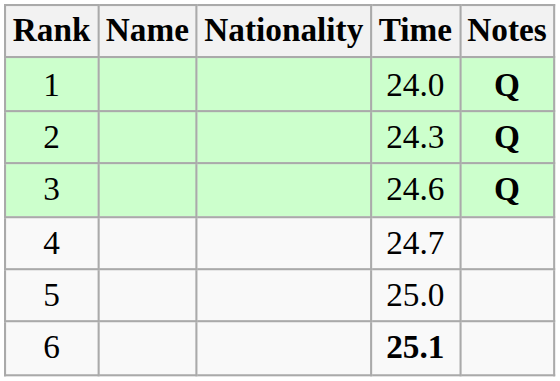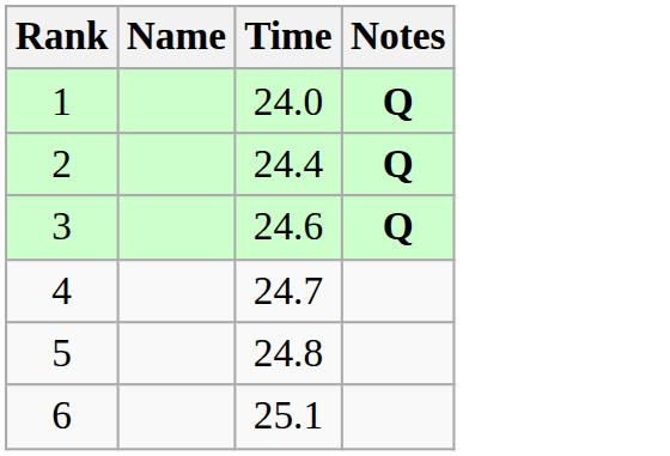 <table class="wikitable sortable" style="text-align:center">
 <tr>
 <th>Rank</th>
 <th>Name</th>
-<th>Nationality</th>
 <th>Time</th>
 <th>Notes</th>
 </tr>
 <tr bgcolor=ccffcc>
 <td>1</td>
-<td align=left></td>
 <td align=left></td>
 <td>24.0</td>
 <td><strong>Q</strong></td>
 </tr>
 <tr bgcolor=ccffcc>
 <td>2</td>
 <td align=left></td>
-<td align=left></td>
-<td>24.3</td>
+<td>24.4</td>
 <td><strong>Q</strong></td>
 </tr>
 <tr bgcolor=ccffcc>
 <td>3</td>
-<td align=left></td>
 <td align=left></td>
 <td>24.6</td>
 <td><strong>Q</strong></td>
 </tr>
 <tr>
 <td>4</td>
 <td align=left></td>
-<td align=left></td>
 <td>24.7</td>
 <td></td>
 </tr>
 <tr>
 <td>5</td>
 <td align=left></td>
-<td align=left></td>
-<td>25.0</td>
+<td>24.8</td>
 <td></td>
 </tr>
 <tr>
 <td>6</td>
 <td align=left></td>
-<td align=left></td>
-<td><strong>25.1</strong></td>
+<td>25.1</td>
 <td></td>
 </tr>
 </table>
